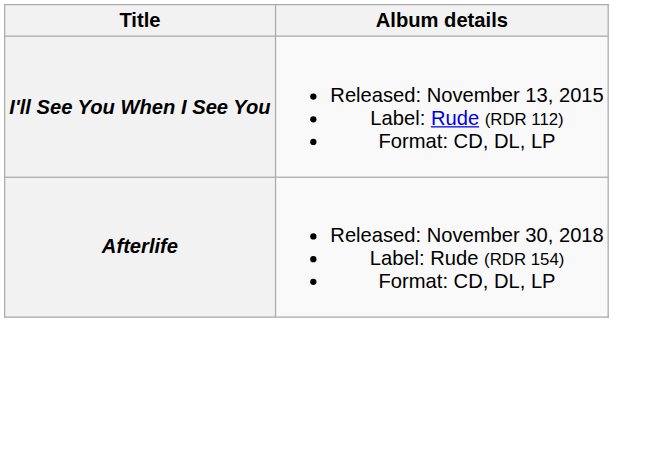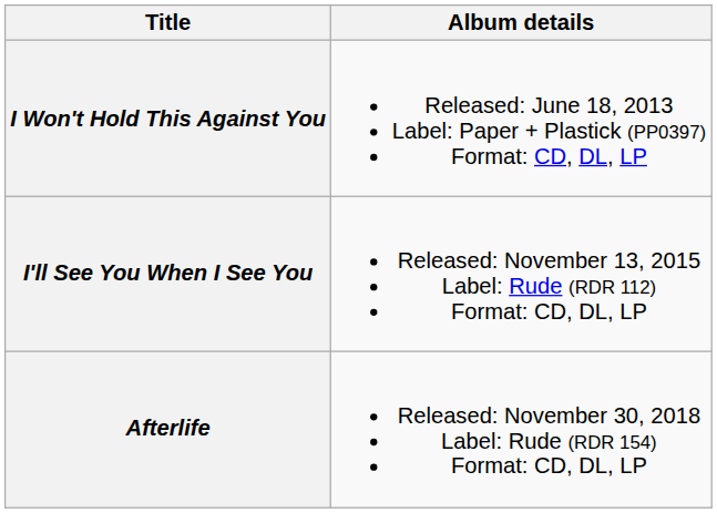 <table class="wikitable plainrowheaders" style="text-align:center;">
 <tr>
 <th scope="col" rowspan="1">Title</th>
 <th scope="col" rowspan="1">Album details</th>
+</tr>
+<tr>
+<th scope="row"><strong><em>I Won't Hold This Against You</em></strong></th>
+<td><br><ul><li>Released: June 18, 2013</li><li>Label: Paper + Plastick <small>(PP0397)</small></li><li>Format: <a href='#'>CD</a>, <a href='#'>DL</a>, <a href='#'>LP</a></li></ul></td>
 </tr>
 <tr>
 <th scope="row"><strong><em>I'll See You When I See You</em></strong></th>
 <td><br><ul><li>Released: November 13, 2015</li><li>Label: <a href='#'>Rude</a> <small>(RDR 112)</small></li><li>Format: CD, DL, LP</li></ul></td>
 </tr>
 <tr>
 <th scope="row"><strong><em>Afterlife</em></strong></th>
 <td><br><ul><li>Released: November 30, 2018</li><li>Label: Rude <small>(RDR 154)</small></li><li>Format: CD, DL, LP</li></ul></td>
 </tr>
 </table>
